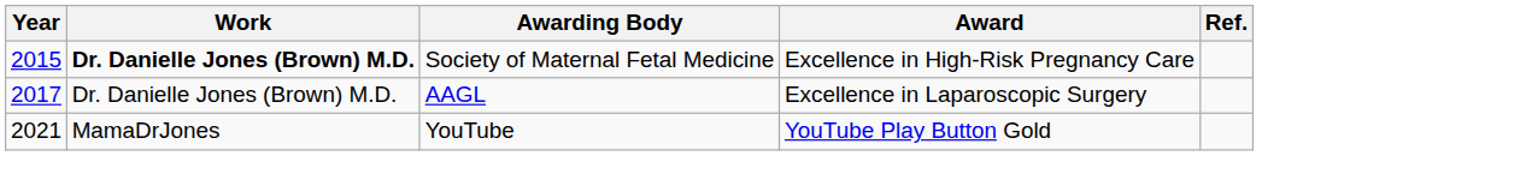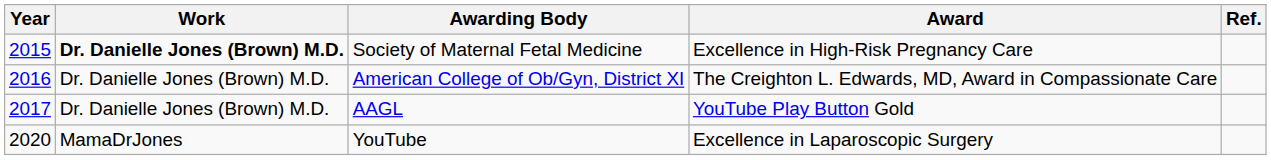 <table class="wikitable">
 <tr>
 <th>Year</th>
 <th>Work</th>
 <th>Awarding Body</th>
 <th>Award</th>
 <th>Ref.</th>
 </tr>
 <tr>
 <td><a href='#'>2015</a></td>
 <td><strong>Dr. Danielle Jones (Brown) M.D.</strong></td>
 <td>Society of Maternal Fetal Medicine</td>
 <td>Excellence in High-Risk Pregnancy Care</td>
 <td></td>
 </tr>
 <tr>
+<td><a href='#'>2016</a></td>
+<td>Dr. Danielle Jones (Brown) M.D.</td>
+<td><a href='#'>American College of Ob/Gyn, District XI</a></td>
+<td>The Creighton L. Edwards, MD, Award in Compassionate Care</td>
+<td></td>
+</tr>
+<tr>
 <td><a href='#'>2017</a></td>
 <td>Dr. Danielle Jones (Brown) M.D.</td>
 <td><a href='#'>AAGL</a></td>
+<td><a href='#'>YouTube Play Button</a> Gold</td>
+<td></td>
+</tr>
+<tr>
+<td>2020</td>
+<td>MamaDrJones</td>
+<td>YouTube</td>
 <td>Excellence in Laparoscopic Surgery</td>
 <td></td>
 </tr>
-<tr>
-<td>2021</td>
-<td>MamaDrJones</td>
-<td>YouTube</td>
-<td><a href='#'>YouTube Play Button</a> Gold</td>
-<td></td>
-</tr>
 </table>
